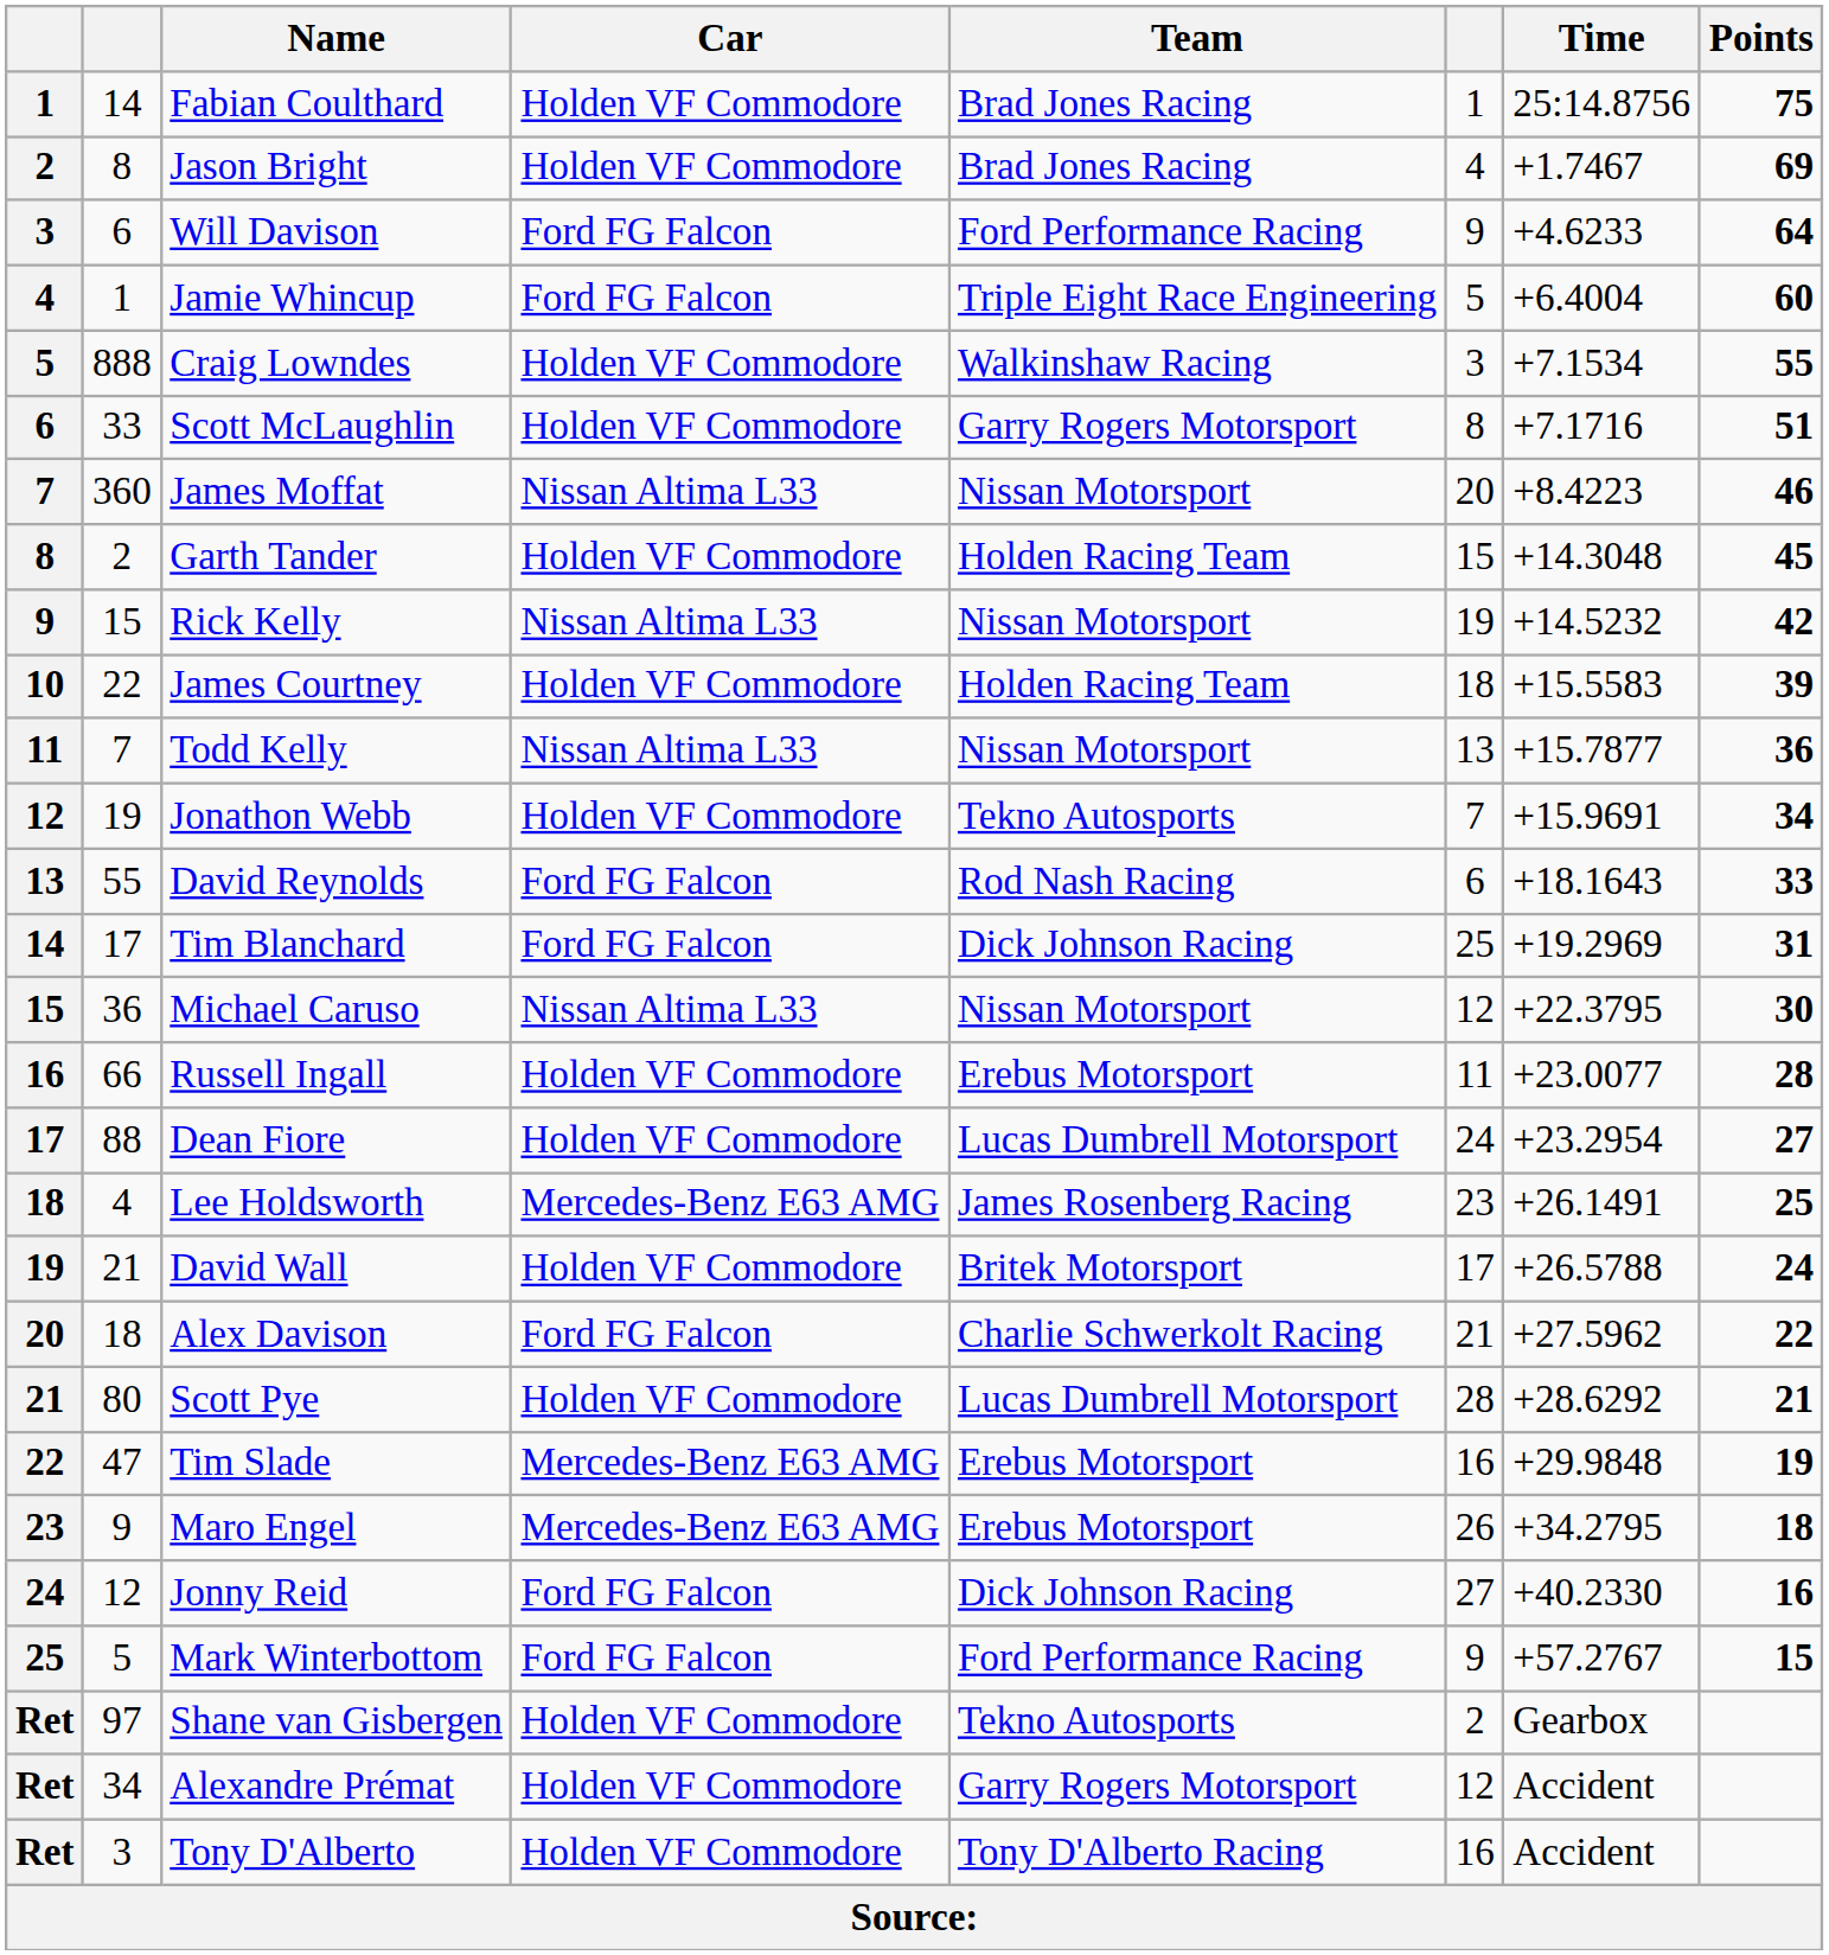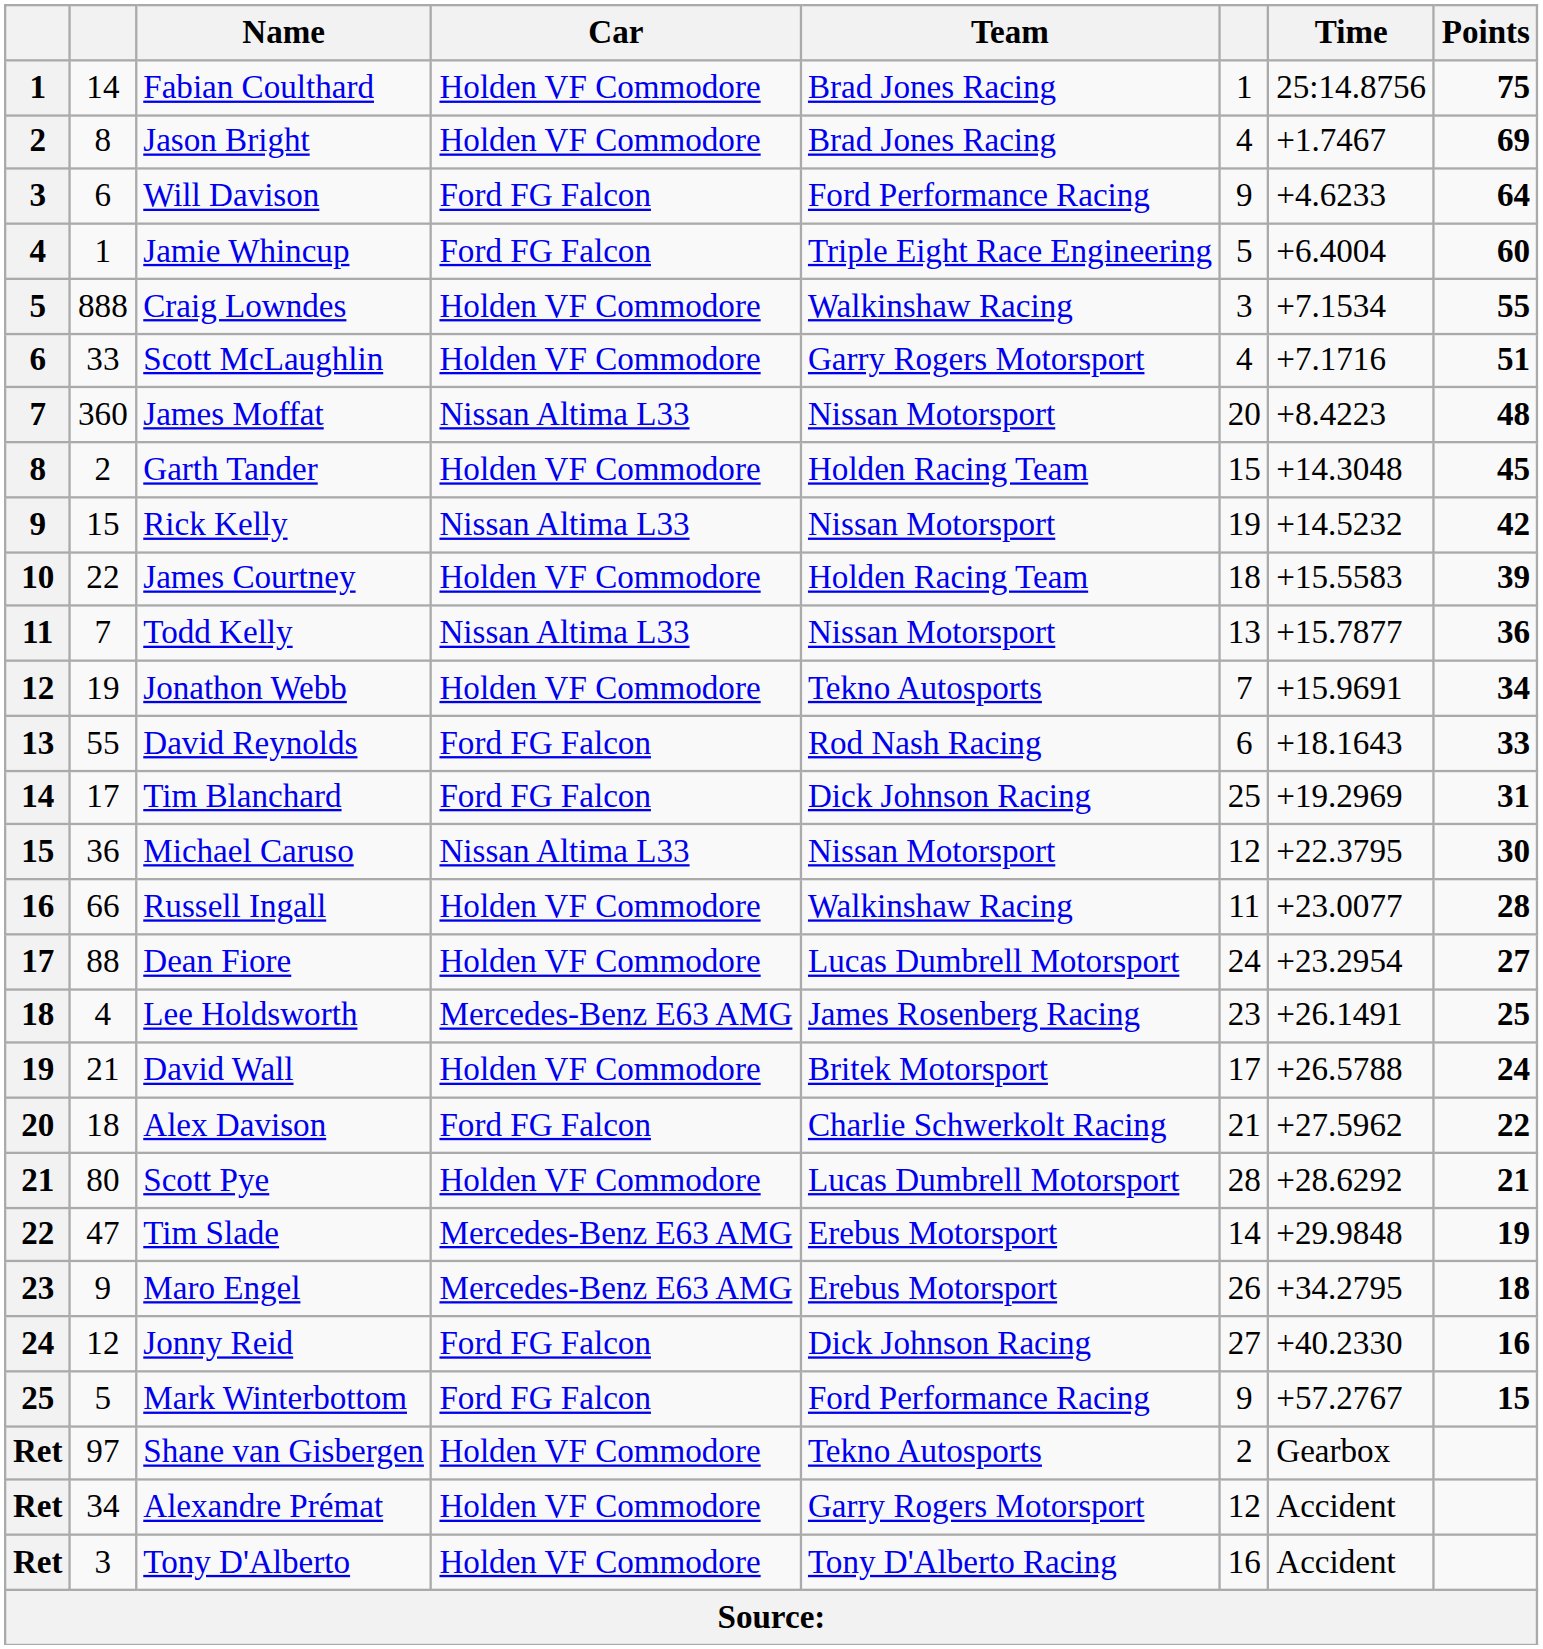 <table class="wikitable" style="font-size: 90%;">
 <tr>
 <th></th>
 <th></th>
 <th>Name</th>
 <th>Car</th>
 <th>Team</th>
 <th></th>
 <th>Time</th>
 <th>Points</th>
 </tr>
 <tr>
 <th>1</th>
 <td align="center">14</td>
 <td> <a href='#'>Fabian Coulthard</a></td>
 <td><a href='#'>Holden VF Commodore</a></td>
 <td><a href='#'>Brad Jones Racing</a></td>
 <td align="center">1</td>
 <td>25:14.8756</td>
 <td align="right"><strong>75</strong></td>
 </tr>
 <tr>
 <th>2</th>
 <td align="center">8</td>
 <td> <a href='#'>Jason Bright</a></td>
 <td><a href='#'>Holden VF Commodore</a></td>
 <td><a href='#'>Brad Jones Racing</a></td>
 <td align="center">4</td>
 <td>+1.7467</td>
 <td align="right"><strong>69</strong></td>
 </tr>
 <tr>
 <th>3</th>
 <td align="center">6</td>
 <td> <a href='#'>Will Davison</a></td>
 <td><a href='#'>Ford FG Falcon</a></td>
 <td><a href='#'>Ford Performance Racing</a></td>
 <td align="center">9</td>
 <td>+4.6233</td>
 <td align="right"><strong>64</strong></td>
 </tr>
 <tr>
 <th>4</th>
 <td align="center">1</td>
 <td> <a href='#'>Jamie Whincup</a></td>
 <td><a href='#'>Ford FG Falcon</a></td>
 <td><a href='#'>Triple Eight Race Engineering</a></td>
 <td align="center">5</td>
 <td>+6.4004</td>
 <td align="right"><strong>60</strong></td>
 </tr>
 <tr>
 <th>5</th>
 <td align="center">888</td>
 <td> <a href='#'>Craig Lowndes</a></td>
 <td><a href='#'>Holden VF Commodore</a></td>
 <td><a href='#'>Walkinshaw Racing</a></td>
 <td align="center">3</td>
 <td>+7.1534</td>
 <td align="right"><strong>55</strong></td>
 </tr>
 <tr>
 <th>6</th>
 <td align="center">33</td>
 <td> <a href='#'>Scott McLaughlin</a></td>
 <td><a href='#'>Holden VF Commodore</a></td>
 <td><a href='#'>Garry Rogers Motorsport</a></td>
-<td align="center">8</td>
+<td align="center">4</td>
 <td>+7.1716</td>
 <td align="right"><strong>51</strong></td>
 </tr>
 <tr>
 <th>7</th>
 <td align="center">360</td>
 <td> <a href='#'>James Moffat</a></td>
 <td><a href='#'>Nissan Altima L33</a></td>
 <td><a href='#'>Nissan Motorsport</a></td>
 <td align="center">20</td>
 <td>+8.4223</td>
-<td align="right"><strong>46</strong></td>
+<td align="right"><strong>48</strong></td>
 </tr>
 <tr>
 <th>8</th>
 <td align="center">2</td>
 <td> <a href='#'>Garth Tander</a></td>
 <td><a href='#'>Holden VF Commodore</a></td>
 <td><a href='#'>Holden Racing Team</a></td>
 <td align="center">15</td>
 <td>+14.3048</td>
 <td align="right"><strong>45</strong></td>
 </tr>
 <tr>
 <th>9</th>
 <td align="center">15</td>
 <td> <a href='#'>Rick Kelly</a></td>
 <td><a href='#'>Nissan Altima L33</a></td>
 <td><a href='#'>Nissan Motorsport</a></td>
 <td align="center">19</td>
 <td>+14.5232</td>
 <td align="right"><strong>42</strong></td>
 </tr>
 <tr>
 <th>10</th>
 <td align="center">22</td>
 <td> <a href='#'>James Courtney</a></td>
 <td><a href='#'>Holden VF Commodore</a></td>
 <td><a href='#'>Holden Racing Team</a></td>
 <td align="center">18</td>
 <td>+15.5583</td>
 <td align="right"><strong>39</strong></td>
 </tr>
 <tr>
 <th>11</th>
 <td align="center">7</td>
 <td> <a href='#'>Todd Kelly</a></td>
 <td><a href='#'>Nissan Altima L33</a></td>
 <td><a href='#'>Nissan Motorsport</a></td>
 <td align="center">13</td>
 <td>+15.7877</td>
 <td align="right"><strong>36</strong></td>
 </tr>
 <tr>
 <th>12</th>
 <td align="center">19</td>
 <td> <a href='#'>Jonathon Webb</a></td>
 <td><a href='#'>Holden VF Commodore</a></td>
 <td><a href='#'>Tekno Autosports</a></td>
 <td align="center">7</td>
 <td>+15.9691</td>
 <td align="right"><strong>34</strong></td>
 </tr>
 <tr>
 <th>13</th>
 <td align="center">55</td>
 <td> <a href='#'>David Reynolds</a></td>
 <td><a href='#'>Ford FG Falcon</a></td>
 <td><a href='#'>Rod Nash Racing</a></td>
 <td align="center">6</td>
 <td>+18.1643</td>
 <td align="right"><strong>33</strong></td>
 </tr>
 <tr>
 <th>14</th>
 <td align="center">17</td>
 <td> <a href='#'>Tim Blanchard</a></td>
 <td><a href='#'>Ford FG Falcon</a></td>
 <td><a href='#'>Dick Johnson Racing</a></td>
 <td align="center">25</td>
 <td>+19.2969</td>
 <td align="right"><strong>31</strong></td>
 </tr>
 <tr>
 <th>15</th>
 <td align="center">36</td>
 <td> <a href='#'>Michael Caruso</a></td>
 <td><a href='#'>Nissan Altima L33</a></td>
 <td><a href='#'>Nissan Motorsport</a></td>
 <td align="center">12</td>
 <td>+22.3795</td>
 <td align="right"><strong>30</strong></td>
 </tr>
 <tr>
 <th>16</th>
 <td align="center">66</td>
 <td> <a href='#'>Russell Ingall</a></td>
 <td><a href='#'>Holden VF Commodore</a></td>
-<td><a href='#'>Erebus Motorsport</a></td>
+<td><a href='#'>Walkinshaw Racing</a></td>
 <td align="center">11</td>
 <td>+23.0077</td>
 <td align="right"><strong>28</strong></td>
 </tr>
 <tr>
 <th>17</th>
 <td align="center">88</td>
 <td> <a href='#'>Dean Fiore</a></td>
 <td><a href='#'>Holden VF Commodore</a></td>
 <td><a href='#'>Lucas Dumbrell Motorsport</a></td>
 <td align="center">24</td>
 <td>+23.2954</td>
 <td align="right"><strong>27</strong></td>
 </tr>
 <tr>
 <th>18</th>
 <td align="center">4</td>
 <td> <a href='#'>Lee Holdsworth</a></td>
 <td><a href='#'>Mercedes-Benz E63 AMG</a></td>
 <td><a href='#'>James Rosenberg Racing</a></td>
 <td align="center">23</td>
 <td>+26.1491</td>
 <td align="right"><strong>25</strong></td>
 </tr>
 <tr>
 <th>19</th>
 <td align="center">21</td>
 <td> <a href='#'>David Wall</a></td>
 <td><a href='#'>Holden VF Commodore</a></td>
 <td><a href='#'>Britek Motorsport</a></td>
 <td align="center">17</td>
 <td>+26.5788</td>
 <td align="right"><strong>24</strong></td>
 </tr>
 <tr>
 <th>20</th>
 <td align="center">18</td>
 <td> <a href='#'>Alex Davison</a></td>
 <td><a href='#'>Ford FG Falcon</a></td>
 <td><a href='#'>Charlie Schwerkolt Racing</a></td>
 <td align="center">21</td>
 <td>+27.5962</td>
 <td align="right"><strong>22</strong></td>
 </tr>
 <tr>
 <th>21</th>
 <td align="center">80</td>
 <td> <a href='#'>Scott Pye</a></td>
 <td><a href='#'>Holden VF Commodore</a></td>
 <td><a href='#'>Lucas Dumbrell Motorsport</a></td>
 <td align="center">28</td>
 <td>+28.6292</td>
 <td align="right"><strong>21</strong></td>
 </tr>
 <tr>
 <th>22</th>
 <td align="center">47</td>
 <td> <a href='#'>Tim Slade</a></td>
 <td><a href='#'>Mercedes-Benz E63 AMG</a></td>
 <td><a href='#'>Erebus Motorsport</a></td>
-<td align="center">16</td>
+<td align="center">14</td>
 <td>+29.9848</td>
 <td align="right"><strong>19</strong></td>
 </tr>
 <tr>
 <th>23</th>
 <td align="center">9</td>
 <td> <a href='#'>Maro Engel</a></td>
 <td><a href='#'>Mercedes-Benz E63 AMG</a></td>
 <td><a href='#'>Erebus Motorsport</a></td>
 <td align="center">26</td>
 <td>+34.2795</td>
 <td align="right"><strong>18</strong></td>
 </tr>
 <tr>
 <th>24</th>
 <td align="center">12</td>
 <td> <a href='#'>Jonny Reid</a></td>
 <td><a href='#'>Ford FG Falcon</a></td>
 <td><a href='#'>Dick Johnson Racing</a></td>
 <td align="center">27</td>
 <td>+40.2330</td>
 <td align="right"><strong>16</strong></td>
 </tr>
 <tr>
 <th>25</th>
 <td align="center">5</td>
 <td> <a href='#'>Mark Winterbottom</a></td>
 <td><a href='#'>Ford FG Falcon</a></td>
 <td><a href='#'>Ford Performance Racing</a></td>
 <td align="center">9</td>
 <td>+57.2767</td>
 <td align="right"><strong>15</strong></td>
 </tr>
 <tr>
 <th>Ret</th>
 <td align="center">97</td>
 <td> <a href='#'>Shane van Gisbergen</a></td>
 <td><a href='#'>Holden VF Commodore</a></td>
 <td><a href='#'>Tekno Autosports</a></td>
 <td align="center">2</td>
 <td>Gearbox</td>
 <td></td>
 </tr>
 <tr>
 <th>Ret</th>
 <td align="center">34</td>
 <td> <a href='#'>Alexandre Prémat</a></td>
 <td><a href='#'>Holden VF Commodore</a></td>
 <td><a href='#'>Garry Rogers Motorsport</a></td>
 <td align="center">12</td>
 <td>Accident</td>
 <td></td>
 </tr>
 <tr>
 <th>Ret</th>
 <td align="center">3</td>
 <td> <a href='#'>Tony D'Alberto</a></td>
 <td><a href='#'>Holden VF Commodore</a></td>
 <td><a href='#'>Tony D'Alberto Racing</a></td>
 <td align="center">16</td>
 <td>Accident</td>
 <td></td>
 </tr>
 <tr>
 <th colspan="8">Source:</th>
 </tr>
 <tr>
 </tr>
 </table>
